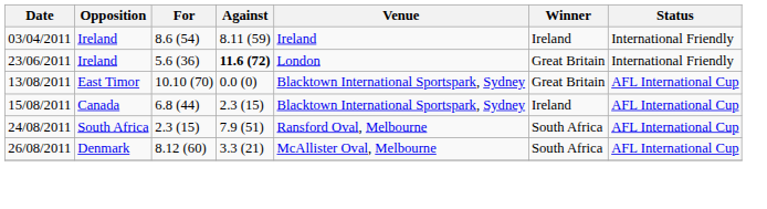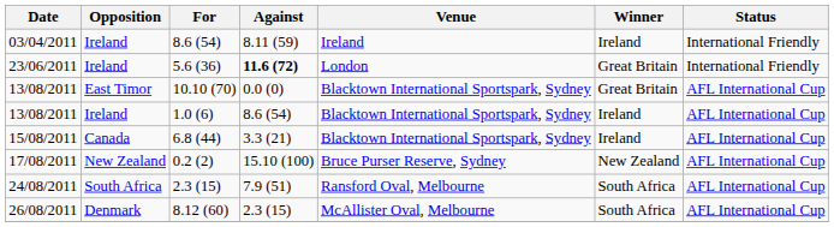 <table class="wikitable sortable">
 <tr>
 <th>Date</th>
 <th>Opposition</th>
 <th>For</th>
 <th>Against</th>
 <th>Venue</th>
 <th>Winner</th>
 <th>Status</th>
 </tr>
 <tr>
 <td>03/04/2011</td>
 <td><a href='#'>Ireland</a> </td>
 <td>8.6 (54)</td>
 <td>8.11 (59)</td>
 <td><a href='#'>Ireland</a></td>
 <td>Ireland</td>
 <td>International Friendly</td>
 </tr>
 <tr>
 <td>23/06/2011</td>
 <td><a href='#'>Ireland</a> </td>
 <td>5.6 (36)</td>
 <td><strong>11.6 (72)</strong></td>
 <td><a href='#'>London</a></td>
 <td>Great Britain</td>
 <td>International Friendly</td>
 </tr>
 <tr>
 <td>13/08/2011</td>
 <td><a href='#'>East Timor</a> </td>
 <td>10.10 (70)</td>
 <td>0.0 (0)</td>
 <td><a href='#'>Blacktown International Sportspark</a>, <a href='#'>Sydney</a></td>
 <td>Great Britain</td>
 <td><a href='#'>AFL International Cup</a></td>
 </tr>
 <tr>
+<td>13/08/2011</td>
+<td><a href='#'>Ireland</a> </td>
+<td>1.0 (6)</td>
+<td>8.6 (54)</td>
+<td><a href='#'>Blacktown International Sportspark</a>, <a href='#'>Sydney</a></td>
+<td>Ireland</td>
+<td><a href='#'>AFL International Cup</a></td>
+</tr>
+<tr>
 <td>15/08/2011</td>
 <td><a href='#'>Canada</a> </td>
 <td>6.8 (44)</td>
-<td>2.3 (15)</td>
+<td>3.3 (21)</td>
 <td><a href='#'>Blacktown International Sportspark</a>, <a href='#'>Sydney</a></td>
 <td>Ireland</td>
+<td><a href='#'>AFL International Cup</a></td>
+</tr>
+<tr>
+<td>17/08/2011</td>
+<td><a href='#'>New Zealand</a> </td>
+<td>0.2 (2)</td>
+<td>15.10 (100)</td>
+<td><a href='#'>Bruce Purser Reserve</a>, <a href='#'>Sydney</a></td>
+<td>New Zealand</td>
 <td><a href='#'>AFL International Cup</a></td>
 </tr>
 <tr>
 <td>24/08/2011</td>
 <td><a href='#'>South Africa</a> </td>
 <td>2.3 (15)</td>
 <td>7.9 (51)</td>
 <td><a href='#'>Ransford Oval</a>, <a href='#'>Melbourne</a></td>
 <td>South Africa</td>
 <td><a href='#'>AFL International Cup</a></td>
 </tr>
 <tr>
 <td>26/08/2011</td>
 <td><a href='#'>Denmark</a> </td>
 <td>8.12 (60)</td>
-<td>3.3 (21)</td>
+<td>2.3 (15)</td>
 <td><a href='#'>McAllister Oval</a>, <a href='#'>Melbourne</a></td>
 <td>South Africa</td>
 <td><a href='#'>AFL International Cup</a></td>
 </tr>
 <tr>
 </tr>
 </table>
